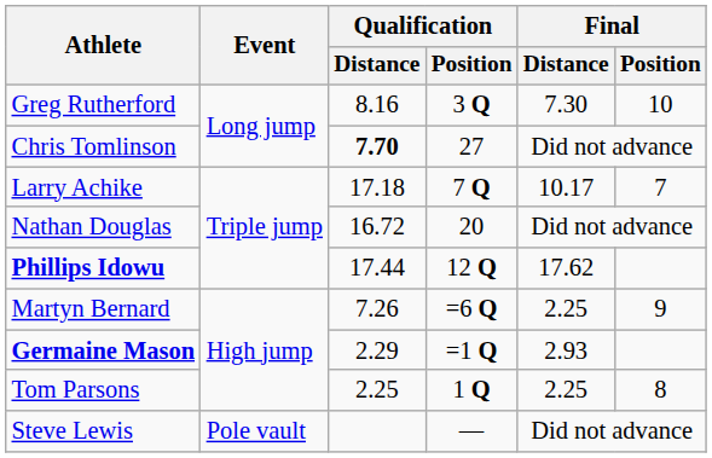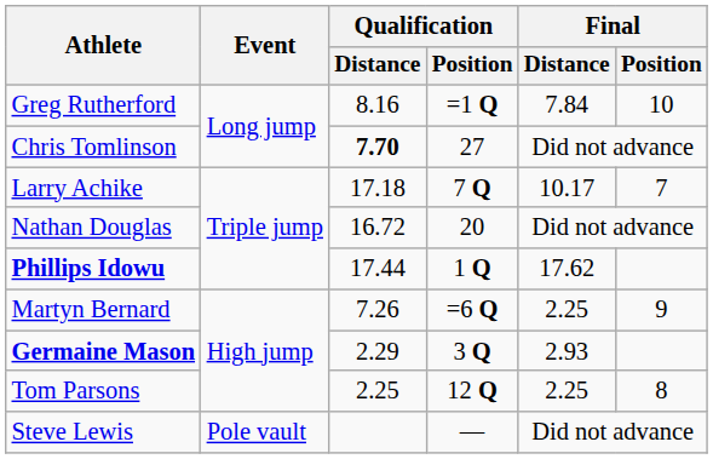 <table class=wikitable style="font-size:90%">
 <tr>
 <th rowspan="2">Athlete</th>
 <th rowspan="2">Event</th>
 <th colspan="2">Qualification</th>
 <th colspan="2">Final</th>
 </tr>
 <tr style="font-size:95%">
 <th>Distance</th>
 <th>Position</th>
 <th>Distance</th>
 <th>Position</th>
 </tr>
 <tr align=center>
 <td align=left><a href='#'>Greg Rutherford</a></td>
 <td align=left rowspan=2><a href='#'>Long jump</a></td>
 <td>8.16</td>
-<td>3 <strong>Q</strong></td>
-<td>7.30</td>
+<td>=1 <strong>Q</strong></td>
+<td>7.84</td>
 <td>10</td>
 </tr>
 <tr align=center>
 <td align=left><a href='#'>Chris Tomlinson</a></td>
 <td><strong>7.70</strong></td>
 <td>27</td>
 <td colspan=2>Did not advance</td>
 </tr>
 <tr align=center>
 <td align=left><a href='#'>Larry Achike</a></td>
 <td align=left rowspan=3><a href='#'>Triple jump</a></td>
 <td>17.18</td>
 <td>7 <strong>Q</strong></td>
 <td>10.17</td>
 <td>7</td>
 </tr>
 <tr align=center>
 <td align=left><a href='#'>Nathan Douglas</a></td>
 <td>16.72</td>
 <td>20</td>
 <td colspan=2>Did not advance</td>
 </tr>
 <tr align=center>
 <td align=left><strong><a href='#'>Phillips Idowu</a></strong></td>
 <td>17.44</td>
-<td>12 <strong>Q</strong></td>
+<td>1 <strong>Q</strong></td>
 <td>17.62</td>
 <td></td>
 </tr>
 <tr align=center>
 <td align=left><a href='#'>Martyn Bernard</a></td>
 <td align=left rowspan=3><a href='#'>High jump</a></td>
 <td>7.26</td>
 <td>=6 <strong>Q</strong></td>
 <td>2.25</td>
 <td>9</td>
 </tr>
 <tr align=center>
 <td align=left><strong><a href='#'>Germaine Mason</a></strong></td>
 <td>2.29</td>
-<td>=1 <strong>Q</strong></td>
+<td>3 <strong>Q</strong></td>
 <td>2.93</td>
 <td></td>
 </tr>
 <tr align=center>
 <td align=left><a href='#'>Tom Parsons</a></td>
 <td>2.25</td>
-<td>1 <strong>Q</strong></td>
+<td>12 <strong>Q</strong></td>
 <td>2.25</td>
 <td>8</td>
 </tr>
 <tr align=center>
 <td align=left><a href='#'>Steve Lewis</a></td>
 <td align=left><a href='#'>Pole vault</a></td>
 <td></td>
 <td>—</td>
 <td colspan=2>Did not advance</td>
 </tr>
 </table>
